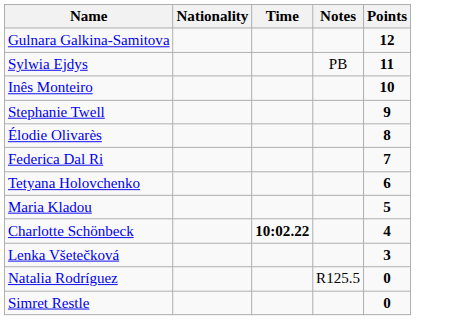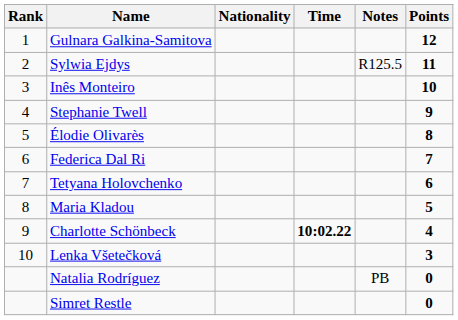 <table class="wikitable sortable" style="text-align:center">
 <tr>
+<th>Rank</th>
 <th>Name</th>
 <th>Nationality</th>
 <th>Time</th>
 <th>Notes</th>
 <th>Points</th>
 </tr>
 <tr>
+<td>1</td>
 <td align=left><a href='#'>Gulnara Galkina-Samitova</a></td>
 <td align=left></td>
 <td></td>
 <td></td>
 <td><strong>12</strong></td>
 </tr>
 <tr>
+<td>2</td>
 <td align=left><a href='#'>Sylwia Ejdys</a></td>
 <td align=left></td>
 <td></td>
-<td>PB</td>
+<td>R125.5 </td>
 <td><strong>11</strong></td>
 </tr>
 <tr>
+<td>3</td>
 <td align=left><a href='#'>Inês Monteiro</a></td>
 <td align=left></td>
 <td></td>
 <td></td>
 <td><strong>10</strong></td>
 </tr>
 <tr>
+<td>4</td>
 <td align=left><a href='#'>Stephanie Twell</a></td>
 <td align=left></td>
 <td></td>
 <td></td>
 <td><strong>9</strong></td>
 </tr>
 <tr>
+<td>5</td>
 <td align=left><a href='#'>Élodie Olivarès</a></td>
 <td align=left></td>
 <td></td>
 <td></td>
 <td><strong>8</strong></td>
 </tr>
 <tr>
+<td>6</td>
 <td align=left><a href='#'>Federica Dal Ri</a></td>
 <td align=left></td>
 <td></td>
 <td></td>
 <td><strong>7</strong></td>
 </tr>
 <tr>
+<td>7</td>
 <td align=left><a href='#'>Tetyana Holovchenko</a></td>
 <td align=left></td>
 <td></td>
 <td></td>
 <td><strong>6</strong></td>
 </tr>
 <tr>
+<td>8</td>
 <td align=left><a href='#'>Maria Kladou</a></td>
 <td align=left></td>
 <td></td>
 <td></td>
 <td><strong>5</strong></td>
 </tr>
 <tr>
+<td>9</td>
 <td align=left><a href='#'>Charlotte Schönbeck</a></td>
 <td align=left></td>
 <td><strong>10:02.22</strong></td>
 <td></td>
 <td><strong>4</strong></td>
 </tr>
 <tr>
+<td>10</td>
 <td align=left><a href='#'>Lenka Všetečková</a></td>
 <td align=left></td>
 <td></td>
 <td></td>
 <td><strong>3</strong></td>
 </tr>
 <tr>
+<td></td>
 <td align=left><a href='#'>Natalia Rodríguez</a></td>
 <td align=left></td>
 <td></td>
-<td>R125.5 </td>
+<td>PB</td>
 <td><strong>0</strong></td>
 </tr>
 <tr>
+<td></td>
 <td align=left><a href='#'>Simret Restle</a></td>
 <td align=left></td>
 <td></td>
 <td></td>
 <td><strong>0</strong></td>
 </tr>
 </table>
